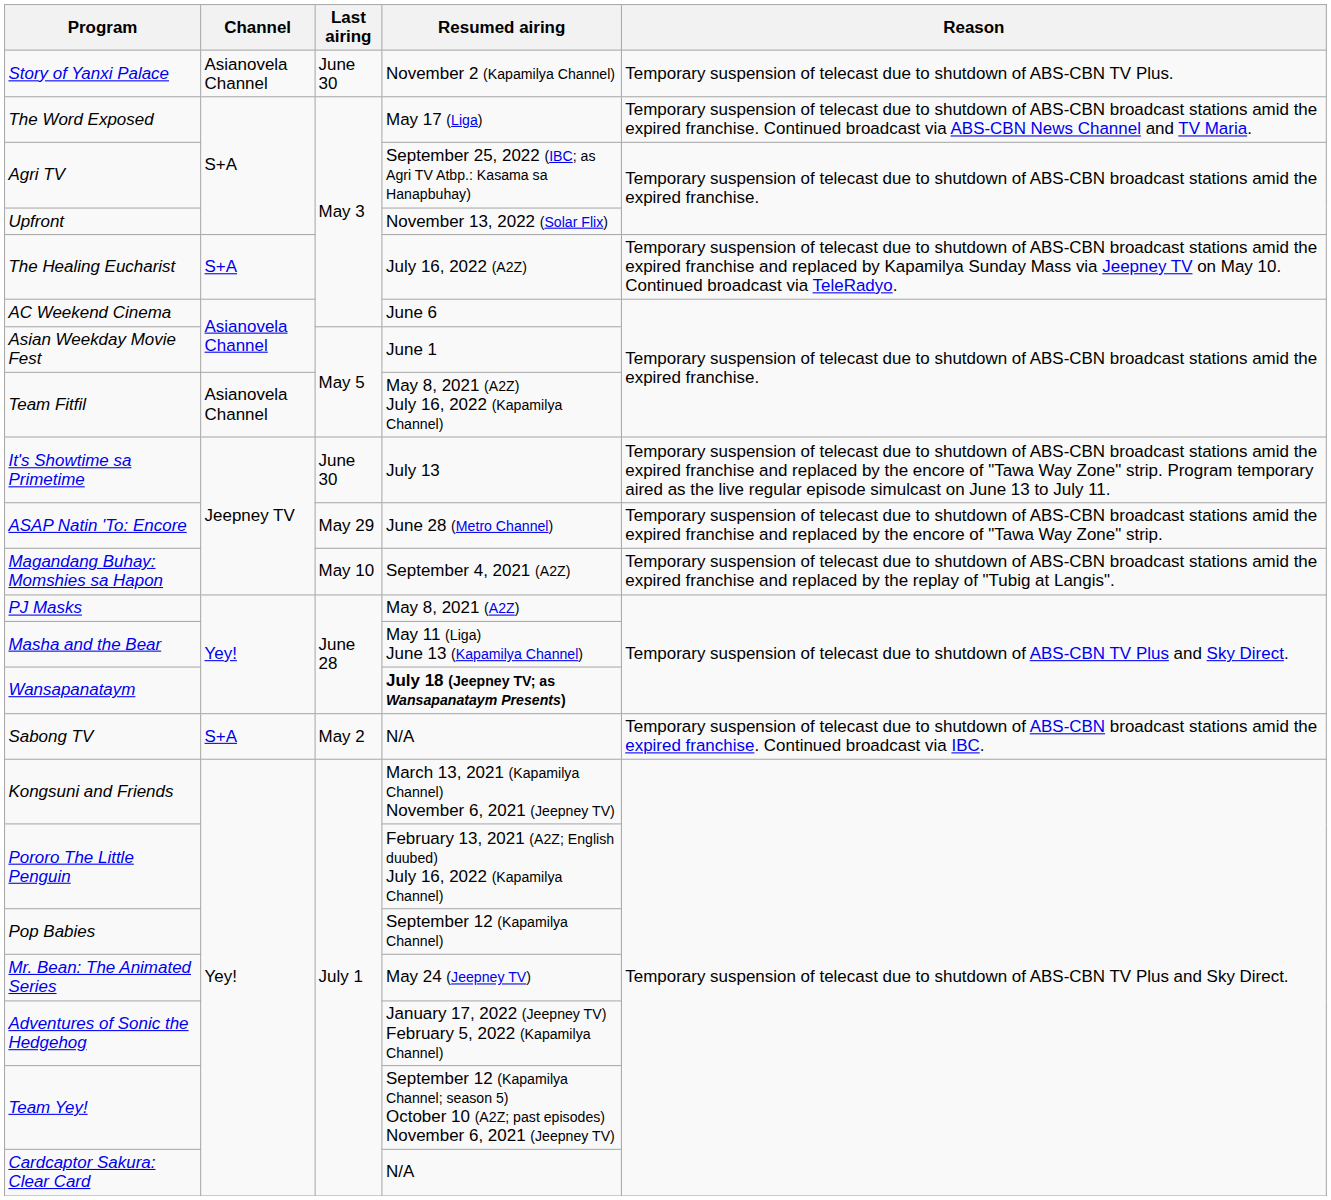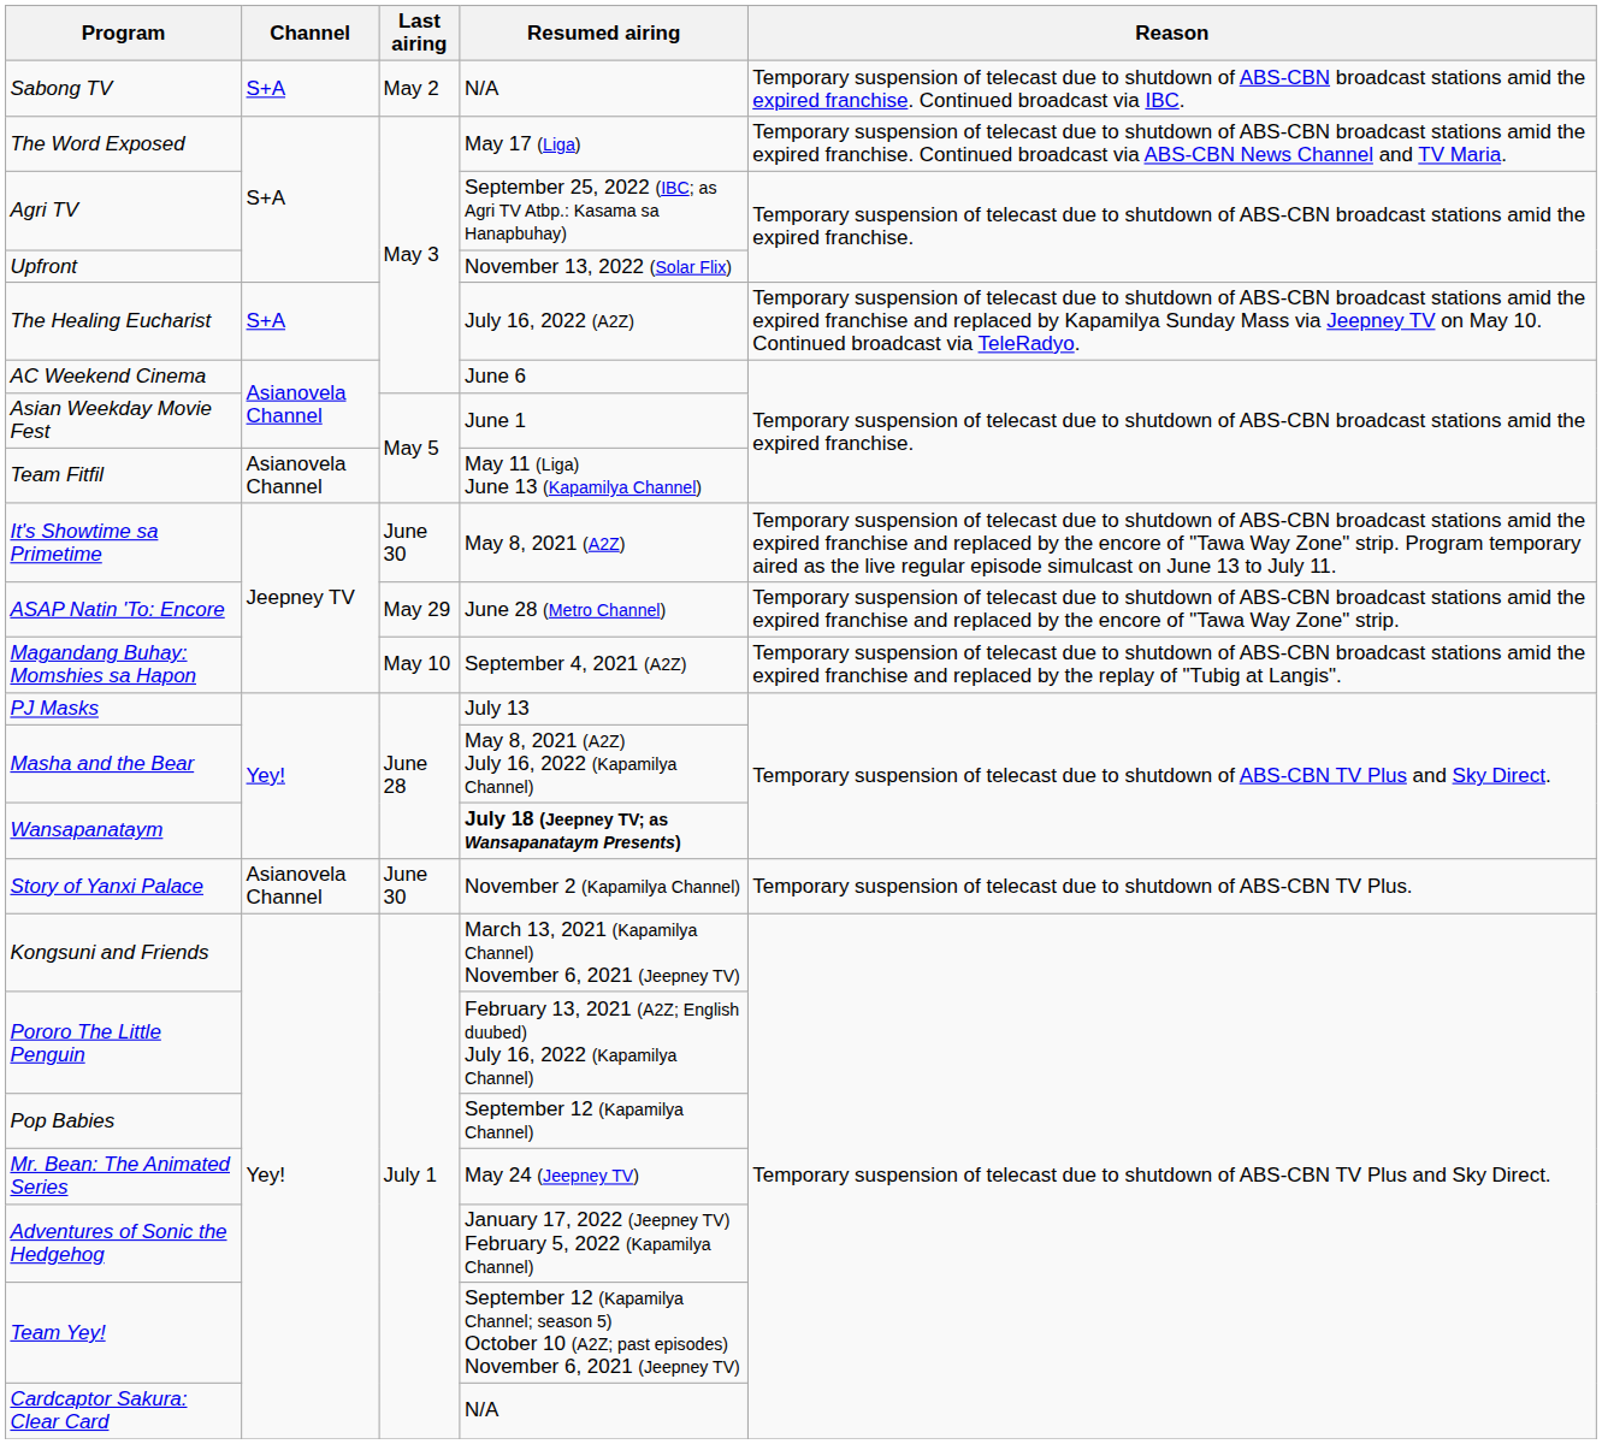 <table class="wikitable">
 <tr>
 <th>Program</th>
 <th>Channel</th>
 <th>Last airing</th>
 <th>Resumed airing</th>
 <th>Reason</th>
 </tr>
 <tr>
-<td><em><a href='#'>Story of Yanxi Palace</a></em></td>
-<td>Asianovela Channel</td>
-<td>June 30</td>
-<td>November 2 <small>(Kapamilya Channel)</small></td>
-<td>Temporary suspension of telecast due to shutdown of ABS-CBN TV Plus.</td>
+<td><em>Sabong TV</em></td>
+<td><a href='#'>S+A</a></td>
+<td>May 2</td>
+<td>N/A</td>
+<td>Temporary suspension of telecast due to shutdown of <a href='#'>ABS-CBN</a> broadcast stations amid the <a href='#'>expired franchise</a>. Continued broadcast via <a href='#'>IBC</a>.</td>
 </tr>
 <tr>
 <td><em>The Word Exposed</em></td>
 <td rowspan="3">S+A</td>
 <td rowspan="5">May 3</td>
 <td>May 17 <small>(<a href='#'>Liga</a>)</small></td>
 <td>Temporary suspension of telecast due to shutdown of ABS-CBN broadcast stations amid the expired franchise. Continued broadcast via <a href='#'>ABS-CBN News Channel</a> and <a href='#'>TV Maria</a>.</td>
 </tr>
 <tr>
 <td><em>Agri TV</em></td>
 <td>September 25, 2022 <small>(<a href='#'>IBC</a>; as Agri TV Atbp.: Kasama sa Hanapbuhay)</small></td>
 <td rowspan="2">Temporary suspension of telecast due to shutdown of ABS-CBN broadcast stations amid the expired franchise.</td>
 </tr>
 <tr>
 <td><em>Upfront</em></td>
 <td>November 13, 2022 <small>(<a href='#'>Solar Flix</a>)</small></td>
 </tr>
 <tr>
 <td><em>The Healing Eucharist</em></td>
 <td><a href='#'>S+A</a></td>
 <td>July 16, 2022 <small>(A2Z)</small></td>
 <td>Temporary suspension of telecast due to shutdown of ABS-CBN broadcast stations amid the expired franchise and replaced by Kapamilya Sunday Mass via <a href='#'>Jeepney TV</a> on May 10. Continued broadcast via <a href='#'>TeleRadyo</a>.</td>
 </tr>
 <tr>
 <td><em>AC Weekend Cinema</em></td>
 <td rowspan="2"><a href='#'>Asianovela Channel</a></td>
 <td>June 6</td>
 <td rowspan="3">Temporary suspension of telecast due to shutdown of ABS-CBN broadcast stations amid the expired franchise.</td>
 </tr>
 <tr>
 <td><em>Asian Weekday Movie Fest</em></td>
 <td rowspan="2">May 5</td>
 <td>June 1</td>
 </tr>
 <tr>
 <td><em>Team Fitfil</em></td>
 <td>Asianovela Channel</td>
-<td>May 8, 2021 <small>(A2Z)</small><br>July 16, 2022 <small>(Kapamilya Channel)</small></td>
+<td>May 11 <small>(Liga)</small><br>June 13 <small>(<a href='#'>Kapamilya Channel</a>)</small></td>
 </tr>
 <tr>
 <td><em><a href='#'>It's Showtime sa Primetime</a></em></td>
 <td rowspan=3>Jeepney TV</td>
 <td>June 30</td>
-<td>July 13</td>
+<td>May 8, 2021 <small>(<a href='#'>A2Z</a>)</small></td>
 <td>Temporary suspension of telecast due to shutdown of ABS-CBN broadcast stations amid the expired franchise and replaced by the encore of "Tawa Way Zone" strip. Program temporary aired as the live regular episode simulcast on June 13 to July 11.</td>
 </tr>
 <tr>
 <td><em><a href='#'>ASAP Natin 'To: Encore</a></em></td>
 <td>May 29</td>
 <td>June 28 <small>(<a href='#'>Metro Channel</a>)</small></td>
 <td>Temporary suspension of telecast due to shutdown of ABS-CBN broadcast stations amid the expired franchise and replaced by the encore of "Tawa Way Zone" strip.</td>
 </tr>
 <tr>
 <td><em><a href='#'>Magandang Buhay: Momshies sa Hapon</a></em></td>
 <td>May 10</td>
 <td>September 4, 2021 <small>(A2Z)</small></td>
 <td>Temporary suspension of telecast due to shutdown of ABS-CBN broadcast stations amid the expired franchise and replaced by the replay of "Tubig at Langis".</td>
 </tr>
 <tr>
 <td><em><a href='#'>PJ Masks</a></em></td>
 <td rowspan="3"><a href='#'>Yey!</a></td>
 <td rowspan="3">June 28</td>
-<td>May 8, 2021 <small>(<a href='#'>A2Z</a>)</small></td>
+<td>July 13</td>
 <td rowspan="3">Temporary suspension of telecast due to shutdown of <a href='#'>ABS-CBN TV Plus</a> and <a href='#'>Sky Direct</a>.</td>
 </tr>
 <tr>
 <td><em><a href='#'>Masha and the Bear</a></em></td>
-<td>May 11 <small>(Liga)</small><br>June 13 <small>(<a href='#'>Kapamilya Channel</a>)</small></td>
+<td>May 8, 2021 <small>(A2Z)</small><br>July 16, 2022 <small>(Kapamilya Channel)</small></td>
 </tr>
 <tr>
 <td><em><a href='#'>Wansapanataym</a></em></td>
 <td><strong>July 18 <small>(Jeepney TV; as <em>Wansapanataym Presents</em>)</small></strong></td>
 </tr>
 <tr>
-<td><em>Sabong TV</em></td>
-<td><a href='#'>S+A</a></td>
-<td>May 2</td>
-<td>N/A</td>
-<td>Temporary suspension of telecast due to shutdown of <a href='#'>ABS-CBN</a> broadcast stations amid the <a href='#'>expired franchise</a>. Continued broadcast via <a href='#'>IBC</a>.</td>
+<td><em><a href='#'>Story of Yanxi Palace</a></em></td>
+<td>Asianovela Channel</td>
+<td>June 30</td>
+<td>November 2 <small>(Kapamilya Channel)</small></td>
+<td>Temporary suspension of telecast due to shutdown of ABS-CBN TV Plus.</td>
 </tr>
 <tr>
 <td><em>Kongsuni and Friends</em></td>
 <td rowspan="7">Yey!</td>
 <td rowspan="7">July 1</td>
 <td>March 13, 2021 <small>(Kapamilya Channel)</small><br>November 6, 2021 <small>(Jeepney TV)</small></td>
 <td rowspan="7">Temporary suspension of telecast due to shutdown of ABS-CBN TV Plus and Sky Direct.</td>
 </tr>
 <tr>
 <td><em><a href='#'>Pororo The Little Penguin</a></em></td>
 <td>February 13, 2021 <small>(A2Z; English duubed)</small><br>July 16, 2022 <small>(Kapamilya Channel)</small></td>
 </tr>
 <tr>
 <td><em>Pop Babies</em></td>
 <td>September 12 <small>(Kapamilya Channel)</small></td>
 </tr>
 <tr>
 <td><em><a href='#'>Mr. Bean: The Animated Series</a></em></td>
 <td>May 24 <small>(<a href='#'>Jeepney TV</a>)</small></td>
 </tr>
 <tr>
 <td><em><a href='#'>Adventures of Sonic the Hedgehog</a></em></td>
 <td>January 17, 2022 <small>(Jeepney TV)</small><br>February 5, 2022 <small>(Kapamilya Channel)</small></td>
 </tr>
 <tr>
 <td><em><a href='#'>Team Yey!</a></em></td>
 <td>September 12 <small>(Kapamilya Channel; season 5)</small><br>October 10 <small>(A2Z; past episodes)</small><br>November 6, 2021 <small>(Jeepney TV)</small></td>
 </tr>
 <tr>
 <td><em><a href='#'>Cardcaptor Sakura: Clear Card</a></em></td>
 <td>N/A</td>
 </tr>
 </table>
